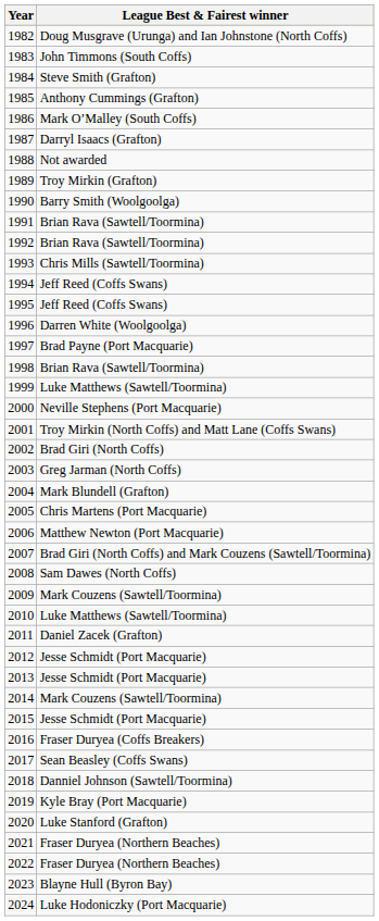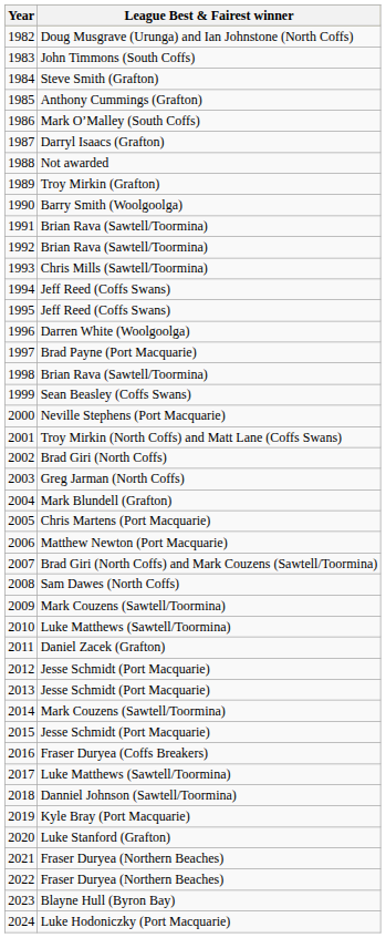 <table class="wikitable">
 <tr bgcolor=#bdb76b>
 <th>Year</th>
 <th>League Best & Fairest winner</th>
 </tr>
 <tr>
 <td>1982</td>
 <td>Doug Musgrave (Urunga) and Ian Johnstone (North Coffs)</td>
 </tr>
 <tr>
 <td>1983</td>
 <td>John Timmons (South Coffs)</td>
 </tr>
 <tr>
 <td>1984</td>
 <td>Steve Smith (Grafton)</td>
 </tr>
 <tr>
 <td>1985</td>
 <td>Anthony Cummings (Grafton)</td>
 </tr>
 <tr>
 <td>1986</td>
 <td>Mark O’Malley (South Coffs)</td>
 </tr>
 <tr>
 <td>1987</td>
 <td>Darryl Isaacs (Grafton)</td>
 </tr>
 <tr>
 <td>1988</td>
 <td>Not awarded</td>
 </tr>
 <tr>
 <td>1989</td>
 <td>Troy Mirkin (Grafton)</td>
 </tr>
 <tr>
 <td>1990</td>
 <td>Barry Smith (Woolgoolga)</td>
 </tr>
 <tr>
 <td>1991</td>
 <td>Brian Rava (Sawtell/Toormina)</td>
 </tr>
 <tr>
 <td>1992</td>
 <td>Brian Rava (Sawtell/Toormina)</td>
 </tr>
 <tr>
 <td>1993</td>
 <td>Chris Mills (Sawtell/Toormina)</td>
 </tr>
 <tr>
 <td>1994</td>
 <td>Jeff Reed (Coffs Swans)</td>
 </tr>
 <tr>
 <td>1995</td>
 <td>Jeff Reed (Coffs Swans)</td>
 </tr>
 <tr>
 <td>1996</td>
 <td>Darren White (Woolgoolga)</td>
 </tr>
 <tr>
 <td>1997</td>
 <td>Brad Payne (Port Macquarie)</td>
 </tr>
 <tr>
 <td>1998</td>
 <td>Brian Rava (Sawtell/Toormina)</td>
 </tr>
 <tr>
 <td>1999</td>
-<td>Luke Matthews (Sawtell/Toormina)</td>
+<td>Sean Beasley (Coffs Swans)</td>
 </tr>
 <tr>
 <td>2000</td>
 <td>Neville Stephens (Port Macquarie)</td>
 </tr>
 <tr>
 <td>2001</td>
 <td>Troy Mirkin (North Coffs) and Matt Lane (Coffs Swans)</td>
 </tr>
 <tr>
 <td>2002</td>
 <td>Brad Giri (North Coffs)</td>
 </tr>
 <tr>
 <td>2003</td>
 <td>Greg Jarman (North Coffs)</td>
 </tr>
 <tr>
 <td>2004</td>
 <td>Mark Blundell (Grafton)</td>
 </tr>
 <tr>
 <td>2005</td>
 <td>Chris Martens (Port Macquarie)</td>
 </tr>
 <tr>
 <td>2006</td>
 <td>Matthew Newton (Port Macquarie)</td>
 </tr>
 <tr>
 <td>2007</td>
 <td>Brad Giri (North Coffs) and Mark Couzens (Sawtell/Toormina)</td>
 </tr>
 <tr>
 <td>2008</td>
 <td>Sam Dawes (North Coffs)</td>
 </tr>
 <tr>
 <td>2009</td>
 <td>Mark Couzens (Sawtell/Toormina)</td>
 </tr>
 <tr>
 <td>2010</td>
 <td>Luke Matthews (Sawtell/Toormina)</td>
 </tr>
 <tr>
 <td>2011</td>
 <td>Daniel Zacek (Grafton)</td>
 </tr>
 <tr>
 <td>2012</td>
 <td>Jesse Schmidt (Port Macquarie)</td>
 </tr>
 <tr>
 <td>2013</td>
 <td>Jesse Schmidt (Port Macquarie)</td>
 </tr>
 <tr>
 <td>2014</td>
 <td>Mark Couzens (Sawtell/Toormina)</td>
 </tr>
 <tr>
 <td>2015</td>
 <td>Jesse Schmidt (Port Macquarie)</td>
 </tr>
 <tr>
 <td>2016</td>
 <td>Fraser Duryea (Coffs Breakers)</td>
 </tr>
 <tr>
 <td>2017</td>
-<td>Sean Beasley (Coffs Swans)</td>
+<td>Luke Matthews (Sawtell/Toormina)</td>
 </tr>
 <tr>
 <td>2018</td>
 <td>Danniel Johnson (Sawtell/Toormina)</td>
 </tr>
 <tr>
 <td>2019</td>
 <td>Kyle Bray (Port Macquarie)</td>
 </tr>
 <tr>
 <td>2020</td>
 <td>Luke Stanford (Grafton)</td>
 </tr>
 <tr>
 <td>2021</td>
 <td>Fraser Duryea (Northern Beaches)</td>
 </tr>
 <tr>
 <td>2022</td>
 <td>Fraser Duryea (Northern Beaches)</td>
 </tr>
 <tr>
 <td>2023</td>
 <td>Blayne Hull (Byron Bay)</td>
 </tr>
 <tr>
 <td>2024</td>
 <td>Luke Hodoniczky (Port Macquarie)</td>
 </tr>
 </table>
